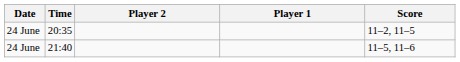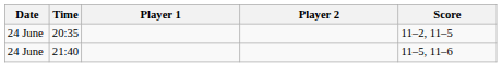 <table class="sortable wikitable" style="font-size:90%">
 <tr>
 <th width="50">Date</th>
 <th width="30">Time</th>
+<th width="200">Player 1</th>
 <th width="200">Player 2</th>
-<th width="200">Player 1</th>
 <th width="120">Score</th>
 </tr>
 <tr>
 <td>24 June</td>
 <td>20:35</td>
+<td><strong></strong></td>
 <td></td>
-<td><strong></strong></td>
 <td>11–2, 11–5</td>
 </tr>
 <tr>
 <td>24 June</td>
 <td>21:40</td>
+<td></td>
 <td><strong></strong></td>
-<td></td>
 <td>11–5, 11–6</td>
 </tr>
 </table>
